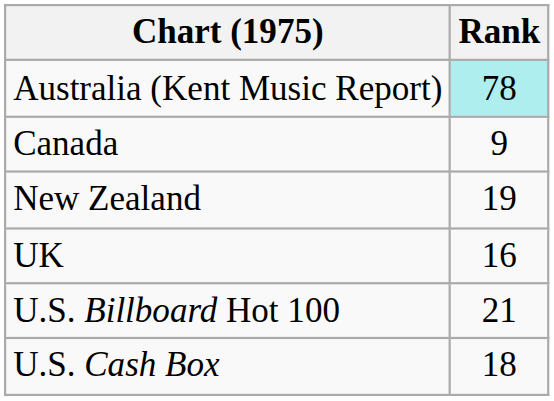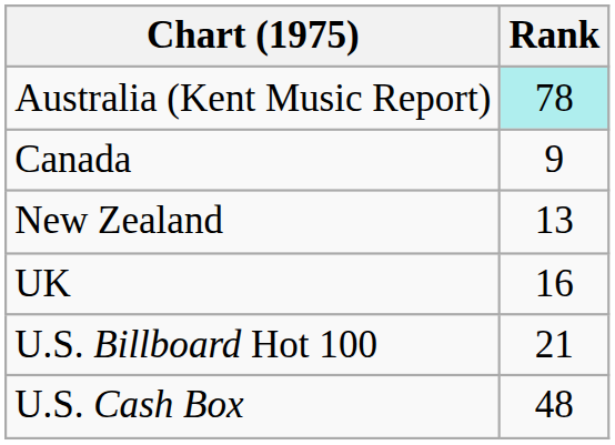 <table class="wikitable sortable">
 <tr>
 <th align="left">Chart (1975)</th>
 <th style="text-align:center;">Rank</th>
 </tr>
 <tr>
 <td>Australia (Kent Music Report)</td>
 <td style="background: paleturquoise; text-align:center;">78</td>
 </tr>
 <tr>
 <td>Canada </td>
 <td style="text-align:center;">9</td>
 </tr>
 <tr>
 <td>New Zealand </td>
-<td style="text-align:center;">19</td>
+<td style="text-align:center;">13</td>
 </tr>
 <tr>
 <td>UK </td>
 <td style="text-align:center;">16</td>
 </tr>
 <tr>
 <td>U.S. <em>Billboard</em> Hot 100 </td>
 <td style="text-align:center;">21</td>
 </tr>
 <tr>
 <td>U.S. <em>Cash Box</em> </td>
-<td style="text-align:center;">18</td>
+<td style="text-align:center;">48</td>
 </tr>
 </table>
